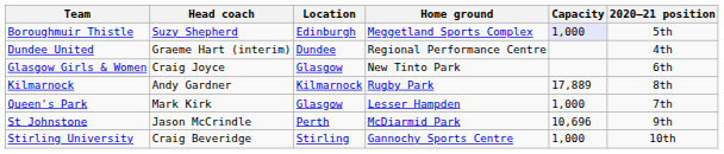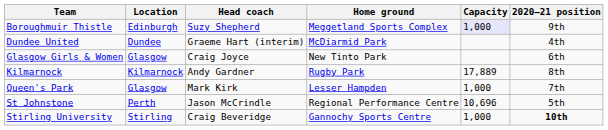 <table class="wikitable sortable">
 <tr>
 <th>Team</th>
+<th>Location</th>
 <th>Head coach</th>
-<th>Location</th>
 <th>Home ground</th>
 <th>Capacity</th>
 <th data-sort-type="number">2020–21 position</th>
 </tr>
 <tr>
 <td><a href='#'>Boroughmuir Thistle</a></td>
+<td><a href='#'>Edinburgh</a></td>
 <td> <a href='#'>Suzy Shepherd</a></td>
-<td><a href='#'>Edinburgh</a></td>
 <td><a href='#'>Meggetland Sports Complex</a></td>
 <td style="background: lavender;">1,000</td>
-<td align=center>5th</td>
+<td align=center>9th</td>
 </tr>
 <tr>
 <td><a href='#'>Dundee United</a></td>
+<td><a href='#'>Dundee</a></td>
 <td> Graeme Hart (interim)</td>
-<td><a href='#'>Dundee</a></td>
-<td>Regional Performance Centre</td>
+<td><a href='#'>McDiarmid Park</a></td>
 <td></td>
 <td align=center>4th</td>
 </tr>
 <tr>
 <td><a href='#'>Glasgow Girls & Women</a></td>
+<td><a href='#'>Glasgow</a></td>
 <td> Craig Joyce</td>
-<td><a href='#'>Glasgow</a></td>
 <td>New Tinto Park</td>
 <td></td>
 <td align=center>6th</td>
 </tr>
 <tr>
 <td><a href='#'>Kilmarnock</a></td>
+<td><a href='#'>Kilmarnock</a></td>
 <td> Andy Gardner</td>
-<td><a href='#'>Kilmarnock</a></td>
 <td><a href='#'>Rugby Park</a></td>
 <td>17,889</td>
 <td align=center>8th</td>
 </tr>
 <tr>
 <td><a href='#'>Queen's Park</a></td>
+<td><a href='#'>Glasgow</a></td>
 <td> Mark Kirk</td>
-<td><a href='#'>Glasgow</a></td>
 <td><a href='#'>Lesser Hampden</a></td>
 <td>1,000</td>
 <td align=center>7th</td>
 </tr>
 <tr>
 <td><a href='#'>St Johnstone</a></td>
+<td><a href='#'>Perth</a></td>
 <td> Jason McCrindle</td>
-<td><a href='#'>Perth</a></td>
-<td><a href='#'>McDiarmid Park</a></td>
+<td>Regional Performance Centre</td>
 <td>10,696</td>
-<td align=center>9th</td>
+<td align=center>5th</td>
 </tr>
 <tr>
 <td><a href='#'>Stirling University</a></td>
+<td><a href='#'>Stirling</a></td>
 <td> Craig Beveridge</td>
-<td><a href='#'>Stirling</a></td>
 <td><a href='#'>Gannochy Sports Centre</a></td>
 <td>1,000</td>
-<td align=center>10th</td>
+<td align=center><strong>10th</strong></td>
 </tr>
 </table>
